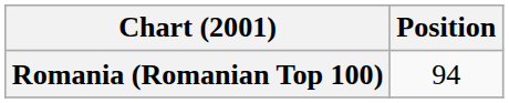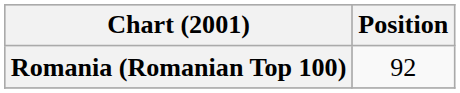 <table class="wikitable plainrowheaders" style="text-align:center">
 <tr>
 <th>Chart (2001)</th>
 <th>Position</th>
 </tr>
 <tr>
 <th scope="row">Romania (Romanian Top 100)</th>
-<td>94</td>
+<td>92</td>
 </tr>
 </table>
